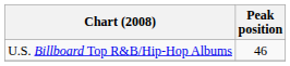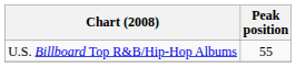 <table class="wikitable sortable">
 <tr>
 <th align="left">Chart (2008)</th>
 <th align="left">Peak<br>position</th>
 </tr>
 <tr>
 <td align="left">U.S. <a href='#'><em>Billboard</em> Top R&B/Hip-Hop Albums</a></td>
-<td align="center">46</td>
+<td align="center">55</td>
 </tr>
 <tr>
 </tr>
 </table>
